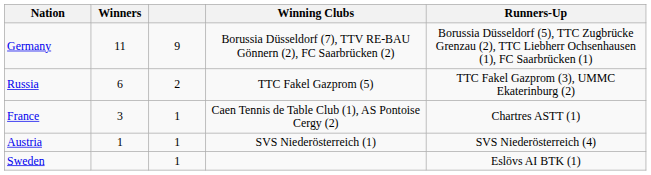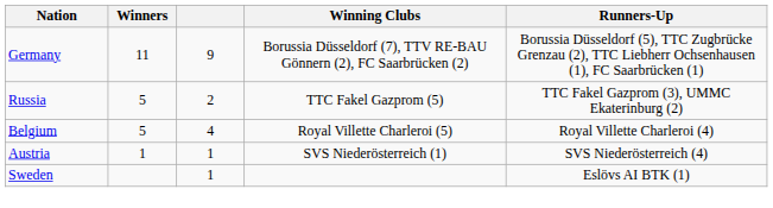 <table class="wikitable sortable" style="text-align: center;">
 <tr>
 <th width=110>Nation</th>
 <th width=70>Winners</th>
 <th width=70></th>
 <th width=290>Winning Clubs</th>
 <th width=290>Runners-Up</th>
 </tr>
 <tr>
 <td align=left> <a href='#'>Germany</a></td>
 <td>11</td>
 <td>9</td>
 <td>Borussia Düsseldorf (7), TTV RE-BAU Gönnern (2), FC Saarbrücken (2)</td>
 <td>Borussia Düsseldorf (5), TTC Zugbrücke Grenzau (2), TTC Liebherr Ochsenhausen (1), FC Saarbrücken (1)</td>
 </tr>
 <tr>
 <td align=left> <a href='#'>Russia</a></td>
-<td>6</td>
+<td>5</td>
 <td>2</td>
 <td>TTC Fakel Gazprom (5)</td>
 <td>TTC Fakel Gazprom (3), UMMC Ekaterinburg (2)</td>
 </tr>
 <tr>
-<td align=left> <a href='#'>France</a></td>
-<td>3</td>
-<td>1</td>
-<td>Caen Tennis de Table Club (1), AS Pontoise Cergy (2)</td>
-<td>Chartres ASTT (1)</td>
+<td align=left> <a href='#'>Belgium</a></td>
+<td>5</td>
+<td>4</td>
+<td>Royal Villette Charleroi (5)</td>
+<td>Royal Villette Charleroi (4)</td>
 </tr>
 <tr>
 <td align=left> <a href='#'>Austria</a></td>
 <td>1</td>
 <td>1</td>
 <td>SVS Niederösterreich (1)</td>
 <td>SVS Niederösterreich (4)</td>
 </tr>
 <tr>
 <td align=left> <a href='#'>Sweden</a></td>
 <td></td>
 <td>1</td>
 <td></td>
 <td>Eslövs AI BTK (1)</td>
 </tr>
 </table>
